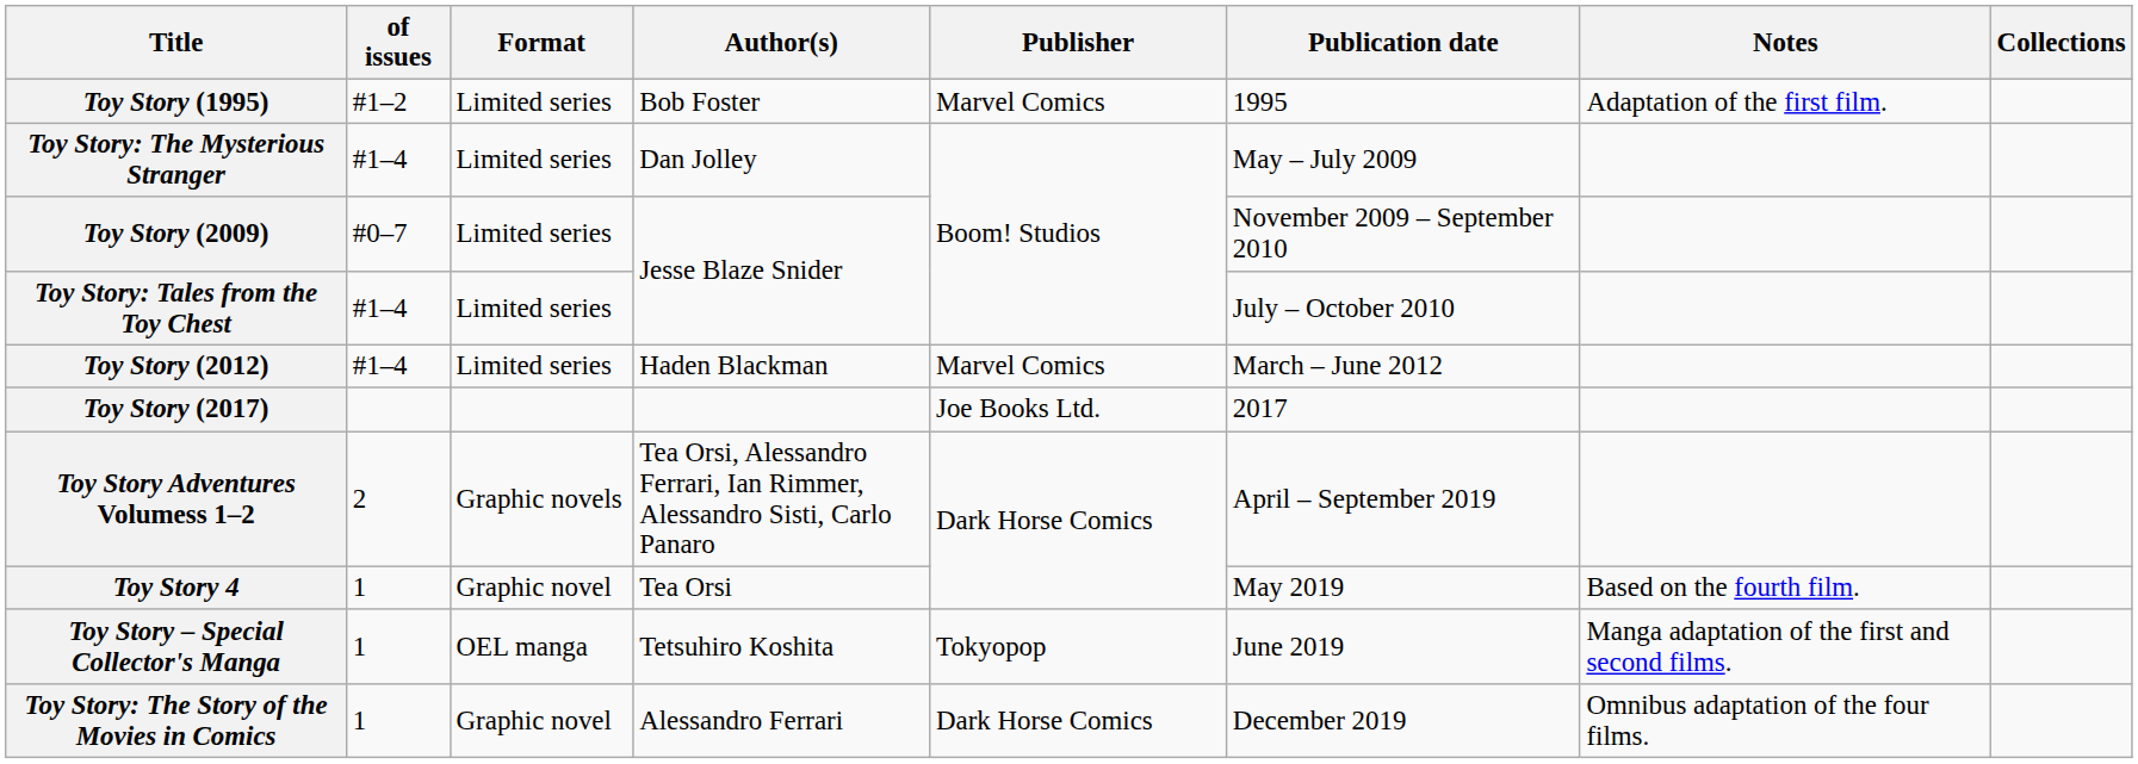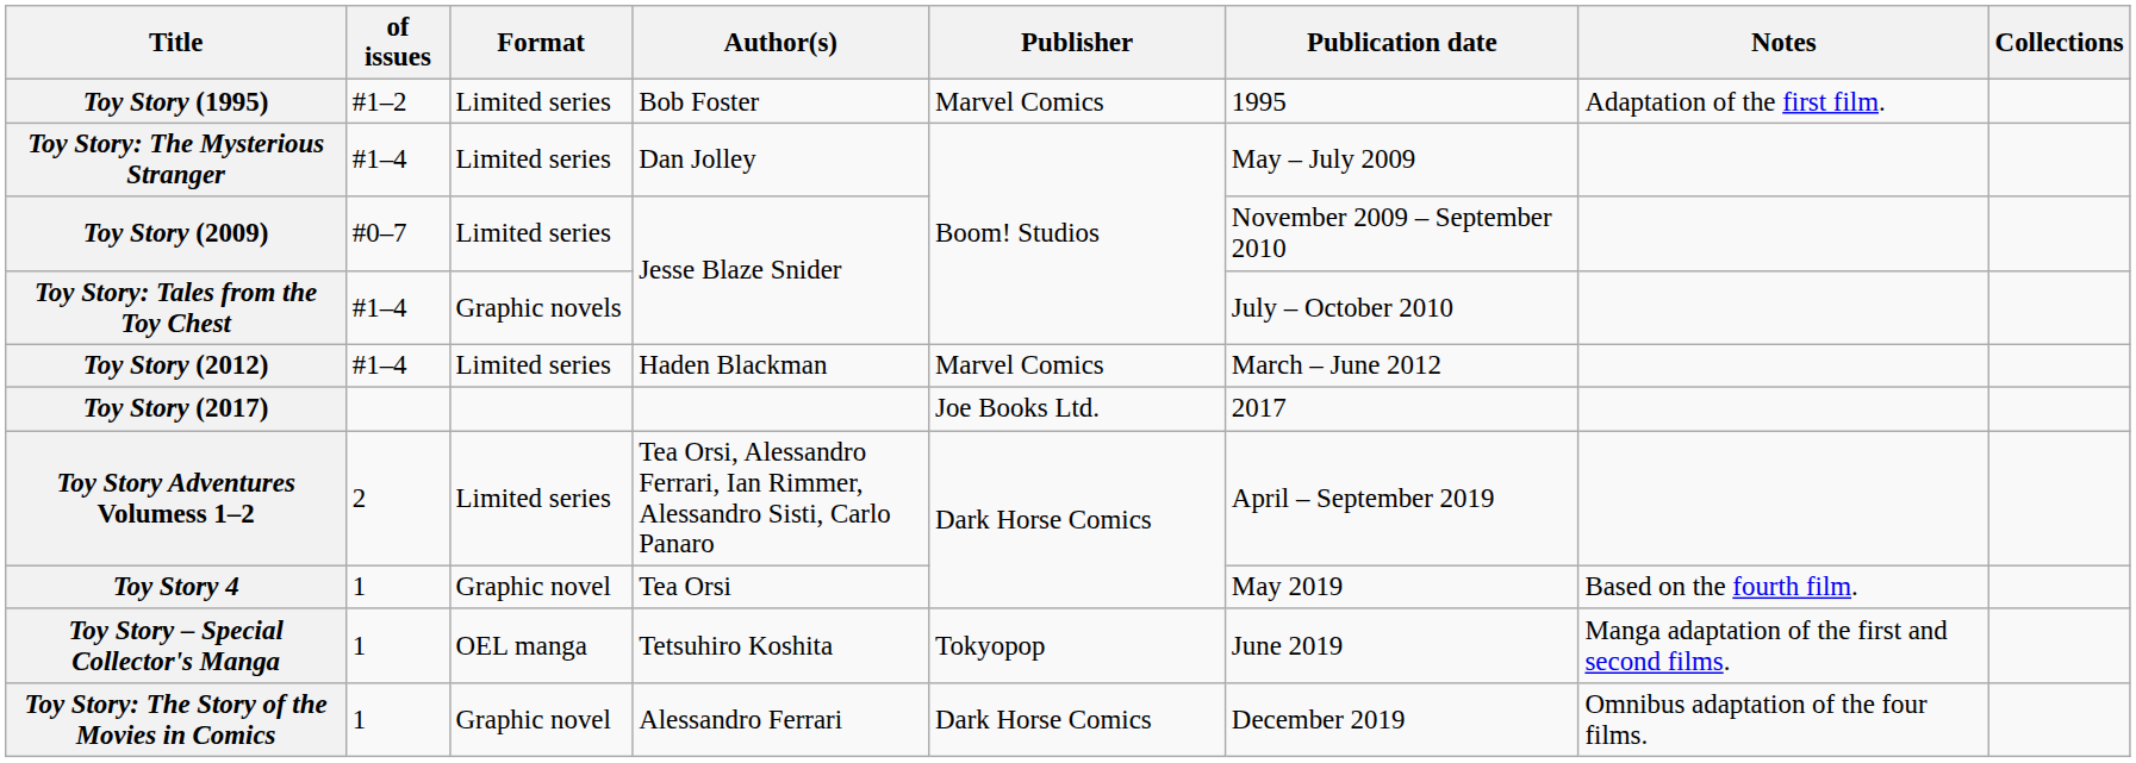 <table class="wikitable">
 <tr>
 <th>Title</th>
 <th style="width:40pt"> of issues</th>
 <th style="width:75pt">Format</th>
 <th style="width:125pt">Author(s)</th>
 <th style="width:125pt">Publisher</th>
 <th style="width:150pt">Publication date</th>
 <th style="width:175pt">Notes</th>
 <th>Collections</th>
 </tr>
 <tr>
 <th><em>Toy Story</em> (1995)</th>
 <td>#1–2</td>
 <td>Limited series</td>
 <td>Bob Foster</td>
 <td>Marvel Comics</td>
 <td>1995</td>
 <td>Adaptation of the <a href='#'>first film</a>.</td>
 <td></td>
 </tr>
 <tr>
 <th><em>Toy Story: The Mysterious Stranger</em></th>
 <td>#1–4</td>
 <td>Limited series</td>
 <td>Dan Jolley</td>
 <td rowspan="3">Boom! Studios</td>
 <td>May – July 2009</td>
 <td></td>
 <td></td>
 </tr>
 <tr>
 <th><em>Toy Story</em> (2009)</th>
 <td>#0–7</td>
 <td>Limited series</td>
 <td rowspan="2">Jesse Blaze Snider</td>
 <td>November 2009 – September 2010</td>
 <td></td>
 <td></td>
 </tr>
 <tr>
 <th><em>Toy Story: Tales from the Toy Chest</em></th>
 <td>#1–4</td>
-<td>Limited series</td>
+<td>Graphic novels</td>
 <td>July – October 2010</td>
 <td></td>
 <td></td>
 </tr>
 <tr>
 <th><em>Toy Story</em> (2012)</th>
 <td>#1–4</td>
 <td>Limited series</td>
 <td>Haden Blackman</td>
 <td>Marvel Comics</td>
 <td>March – June 2012</td>
 <td></td>
 <td></td>
 </tr>
 <tr>
 <th><em>Toy Story</em> (2017)</th>
 <td></td>
 <td></td>
 <td></td>
 <td>Joe Books Ltd.</td>
 <td>2017</td>
 <td></td>
 <td></td>
 </tr>
 <tr>
 <th><em>Toy Story Adventures</em> Volumess 1–2</th>
 <td>2</td>
-<td>Graphic novels</td>
+<td>Limited series</td>
 <td>Tea Orsi, Alessandro Ferrari, Ian Rimmer, Alessandro Sisti, Carlo Panaro</td>
 <td rowspan="2">Dark Horse Comics</td>
 <td>April – September 2019</td>
 <td></td>
 <td></td>
 </tr>
 <tr>
 <th><em>Toy Story 4</em></th>
 <td>1</td>
 <td>Graphic novel</td>
 <td>Tea Orsi</td>
 <td>May 2019</td>
 <td>Based on the <a href='#'>fourth film</a>.</td>
 <td></td>
 </tr>
 <tr>
 <th><em>Toy Story – Special Collector's Manga</em></th>
 <td>1</td>
 <td>OEL manga</td>
 <td>Tetsuhiro Koshita</td>
 <td>Tokyopop</td>
 <td>June 2019</td>
 <td>Manga adaptation of the first and <a href='#'>second films</a>.</td>
 <td></td>
 </tr>
 <tr>
 <th><em>Toy Story: The Story of the Movies in Comics</em></th>
 <td>1</td>
 <td>Graphic novel</td>
 <td>Alessandro Ferrari</td>
 <td>Dark Horse Comics</td>
 <td>December 2019</td>
 <td>Omnibus adaptation of the four films.</td>
 <td></td>
 </tr>
 </table>
